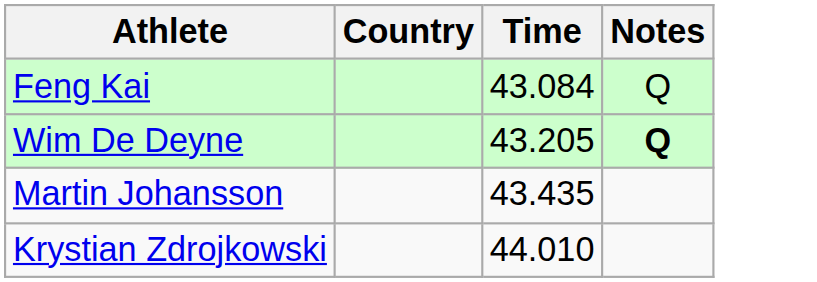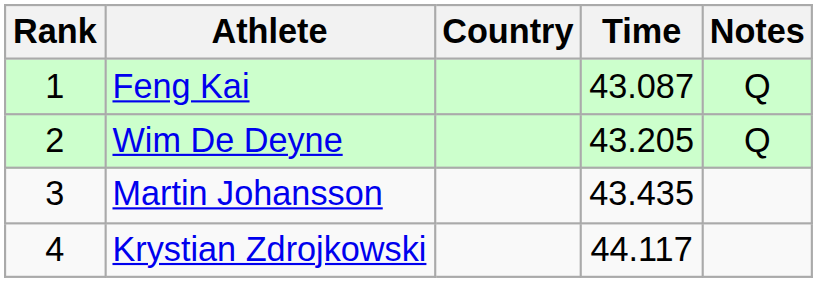 <table class="wikitable sortable" style="text-align:center">
 <tr>
+<th>Rank</th>
 <th>Athlete</th>
 <th>Country</th>
 <th>Time</th>
 <th>Notes</th>
 </tr>
 <tr bgcolor=ccffcc>
+<td>1</td>
 <td align=left><a href='#'>Feng Kai</a></td>
 <td align=left></td>
-<td>43.084</td>
+<td>43.087</td>
 <td>Q</td>
 </tr>
 <tr bgcolor=ccffcc>
+<td>2</td>
 <td align=left><a href='#'>Wim De Deyne</a></td>
 <td align=left></td>
 <td>43.205</td>
-<td><strong>Q</strong></td>
+<td>Q</td>
 </tr>
 <tr>
+<td>3</td>
 <td align=left><a href='#'>Martin Johansson</a></td>
 <td align=left></td>
 <td>43.435</td>
 <td></td>
 </tr>
 <tr>
+<td>4</td>
 <td align=left><a href='#'>Krystian Zdrojkowski</a></td>
 <td align=left></td>
-<td>44.010</td>
+<td>44.117</td>
 <td></td>
 </tr>
 </table>
